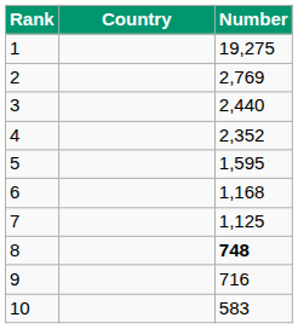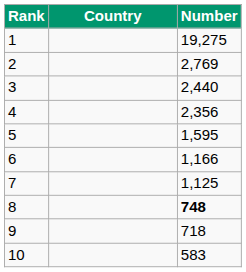 <table class="wikitable">
 <tr>
 </tr>
 <tr style="color:white;">
 <th style="width:5px; background:#00966E;">Rank</th>
 <th style="width:130px; background:#00966E;">Country</th>
 <th style="width:50px; background:#00966E;">Number</th>
 </tr>
 <tr>
 <td>1</td>
 <td></td>
 <td>19,275</td>
 </tr>
 <tr>
 <td>2</td>
 <td></td>
 <td>2,769</td>
 </tr>
 <tr>
 <td>3</td>
 <td></td>
 <td>2,440</td>
 </tr>
 <tr>
 <td>4</td>
 <td></td>
-<td>2,352</td>
+<td>2,356</td>
 </tr>
 <tr>
 <td>5</td>
 <td></td>
 <td>1,595</td>
 </tr>
 <tr>
 <td>6</td>
 <td></td>
-<td>1,168</td>
+<td>1,166</td>
 </tr>
 <tr>
 <td>7</td>
 <td></td>
 <td>1,125</td>
 </tr>
 <tr>
 <td>8</td>
 <td></td>
 <td><strong>748</strong></td>
 </tr>
 <tr>
 <td>9</td>
 <td></td>
-<td>716</td>
+<td>718</td>
 </tr>
 <tr>
 <td>10</td>
 <td></td>
 <td>583</td>
 </tr>
 </table>
